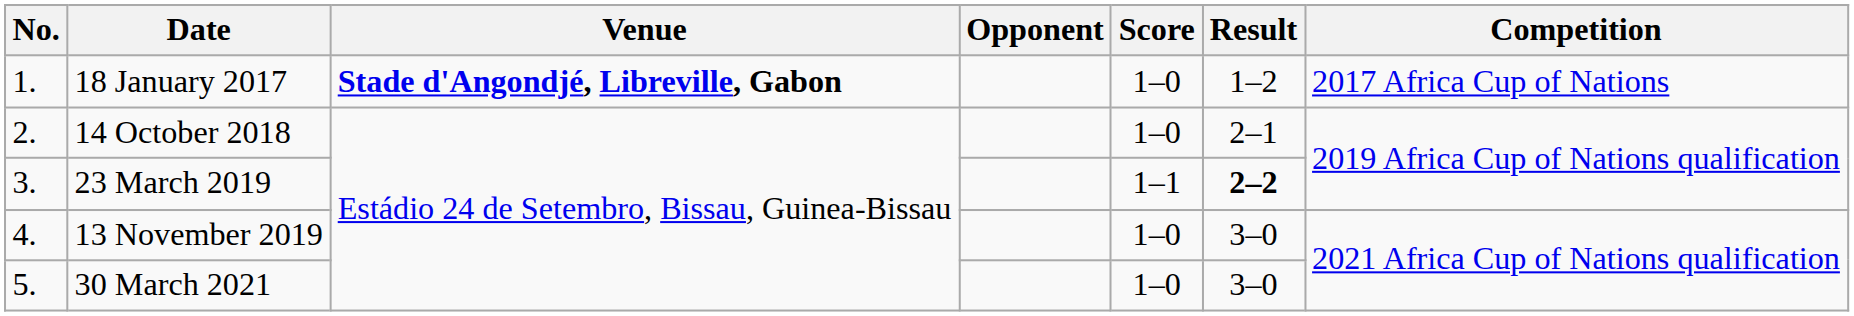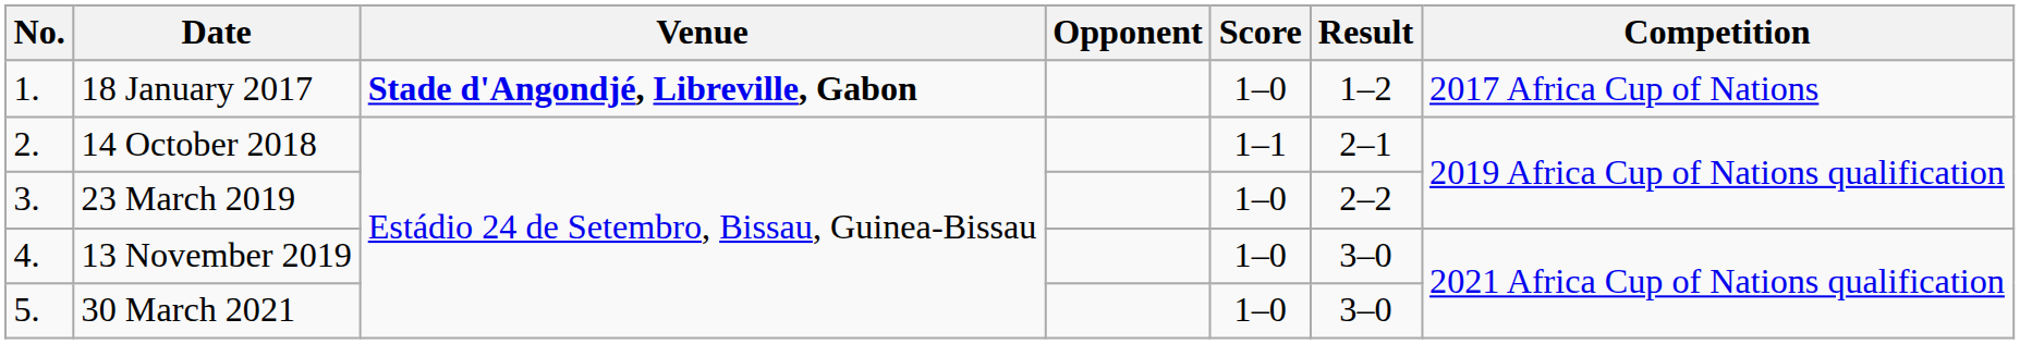 <table class="wikitable sortable">
 <tr>
 <th>No.</th>
 <th>Date</th>
 <th>Venue</th>
 <th>Opponent</th>
 <th>Score</th>
 <th>Result</th>
 <th>Competition</th>
 </tr>
 <tr>
 <td>1.</td>
 <td>18 January 2017</td>
 <td><strong><a href='#'>Stade d'Angondjé</a>, <a href='#'>Libreville</a>, Gabon</strong></td>
 <td></td>
 <td align="center">1–0</td>
 <td align="center">1–2</td>
 <td><a href='#'>2017 Africa Cup of Nations</a></td>
 </tr>
 <tr>
 <td>2.</td>
 <td>14 October 2018</td>
 <td rowspan="4"><a href='#'>Estádio 24 de Setembro</a>, <a href='#'>Bissau</a>, Guinea-Bissau</td>
 <td></td>
-<td align="center">1–0</td>
+<td align="center">1–1</td>
 <td align="center">2–1</td>
 <td rowspan="2"><a href='#'>2019 Africa Cup of Nations qualification</a></td>
 </tr>
 <tr>
 <td>3.</td>
 <td>23 March 2019</td>
 <td></td>
-<td align="center">1–1</td>
-<td align="center"><strong>2–2</strong></td>
+<td align="center">1–0</td>
+<td align="center">2–2</td>
 </tr>
 <tr>
 <td>4.</td>
 <td>13 November 2019</td>
 <td></td>
 <td align="center">1–0</td>
 <td align="center">3–0</td>
 <td rowspan="2"><a href='#'>2021 Africa Cup of Nations qualification</a></td>
 </tr>
 <tr>
 <td>5.</td>
 <td>30 March 2021</td>
 <td></td>
 <td align="center">1–0</td>
 <td align="center">3–0</td>
 </tr>
 </table>
